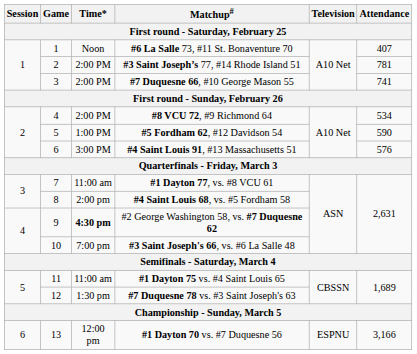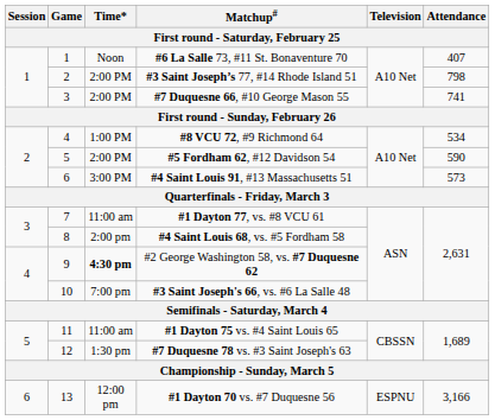 <table class="wikitable" style="font-size: 95%; text-align:center;">
 <tr>
 <th>Session</th>
 <th>Game</th>
 <th>Time*</th>
 <th>Matchup<sup>#</sup></th>
 <th>Television</th>
 <th>Attendance</th>
 </tr>
 <tr>
 <th colspan=6>First round - Saturday, February 25</th>
 </tr>
 <tr>
 <td rowspan=3>1</td>
 <td>1</td>
 <td>Noon</td>
 <td><strong>#6 La Salle</strong> 73, #11 St. Bonaventure 70</td>
 <td rowspan=3>A10 Net</td>
 <td>407</td>
 </tr>
 <tr>
 <td>2</td>
 <td>2:00 PM</td>
 <td><strong>#3 Saint Joseph’s</strong> 77, #14 Rhode Island 51</td>
-<td>781</td>
+<td>798</td>
 </tr>
 <tr>
 <td>3</td>
 <td>2:00 PM</td>
 <td><strong>#7 Duquesne 66</strong>, #10 George Mason 55</td>
 <td>741</td>
 </tr>
 <tr>
 <th colspan=6>First round - Sunday, February 26</th>
 </tr>
 <tr>
 <td rowspan=3>2</td>
 <td>4</td>
-<td>2:00 PM</td>
+<td>1:00 PM</td>
 <td><strong>#8 VCU 72</strong>, #9 Richmond 64</td>
 <td rowspan=3>A10 Net</td>
 <td>534</td>
 </tr>
 <tr>
 <td>5</td>
-<td>1:00 PM</td>
+<td>2:00 PM</td>
 <td><strong>#5 Fordham 62</strong>, #12 Davidson 54</td>
 <td>590</td>
 </tr>
 <tr>
 <td>6</td>
 <td>3:00 PM</td>
 <td><strong>#4 Saint Louis 91</strong>, #13 Massachusetts 51</td>
-<td>576</td>
+<td>573</td>
 </tr>
 <tr>
 <th colspan=6>Quarterfinals - Friday, March 3</th>
 </tr>
 <tr>
 <td rowspan=2>3</td>
 <td>7</td>
 <td>11:00 am</td>
 <td><strong>#1 Dayton 77</strong>, vs. #8 VCU 61</td>
 <td rowspan=4>ASN</td>
 <td rowspan=4>2,631</td>
 </tr>
 <tr>
 <td>8</td>
 <td>2:00 pm</td>
 <td><strong>#4 Saint Louis 68</strong>, vs. #5 Fordham 58</td>
 </tr>
 <tr>
 <td rowspan=2>4</td>
 <td>9</td>
 <td><strong>4:30 pm</strong></td>
 <td>#2 George Washington 58, vs. <strong>#7 Duquesne 62</strong></td>
 </tr>
 <tr>
 <td>10</td>
 <td>7:00 pm</td>
 <td><strong>#3 Saint Joseph's 66</strong>, vs. #6 La Salle 48</td>
 </tr>
 <tr>
 <th colspan=6>Semifinals - Saturday, March 4</th>
 </tr>
 <tr>
 <td rowspan=2>5</td>
 <td>11</td>
 <td>11:00 am</td>
 <td><strong>#1 Dayton 75</strong> vs. #4 Saint Louis 65</td>
 <td rowspan=2>CBSSN</td>
 <td rowspan=2>1,689</td>
 </tr>
 <tr>
 <td>12</td>
 <td>1:30 pm</td>
 <td><strong>#7 Duquesne 78</strong> vs. #3 Saint Joseph's 63</td>
 </tr>
 <tr>
 <th colspan=6>Championship - Sunday, March 5</th>
 </tr>
 <tr>
 <td>6</td>
 <td>13</td>
 <td>12:00 pm</td>
 <td><strong>#1 Dayton 70</strong> vs. #7 Duquesne 56</td>
 <td>ESPNU</td>
 <td>3,166</td>
 </tr>
 </table>
